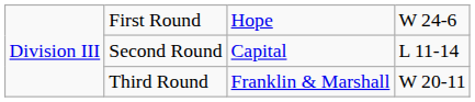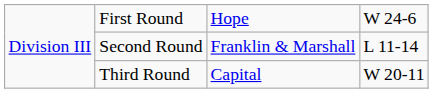 <table class="wikitable">
 <tr>
 <td rowspan="3"><a href='#'>Division III</a></td>
 <td>First Round</td>
 <td><a href='#'>Hope</a></td>
 <td>W 24-6</td>
 </tr>
 <tr>
 <td>Second Round</td>
-<td><a href='#'>Capital</a></td>
+<td><a href='#'>Franklin & Marshall</a></td>
 <td>L 11-14</td>
 </tr>
 <tr>
 <td>Third Round</td>
-<td><a href='#'>Franklin & Marshall</a></td>
+<td><a href='#'>Capital</a></td>
 <td>W 20-11</td>
 </tr>
 </table>
